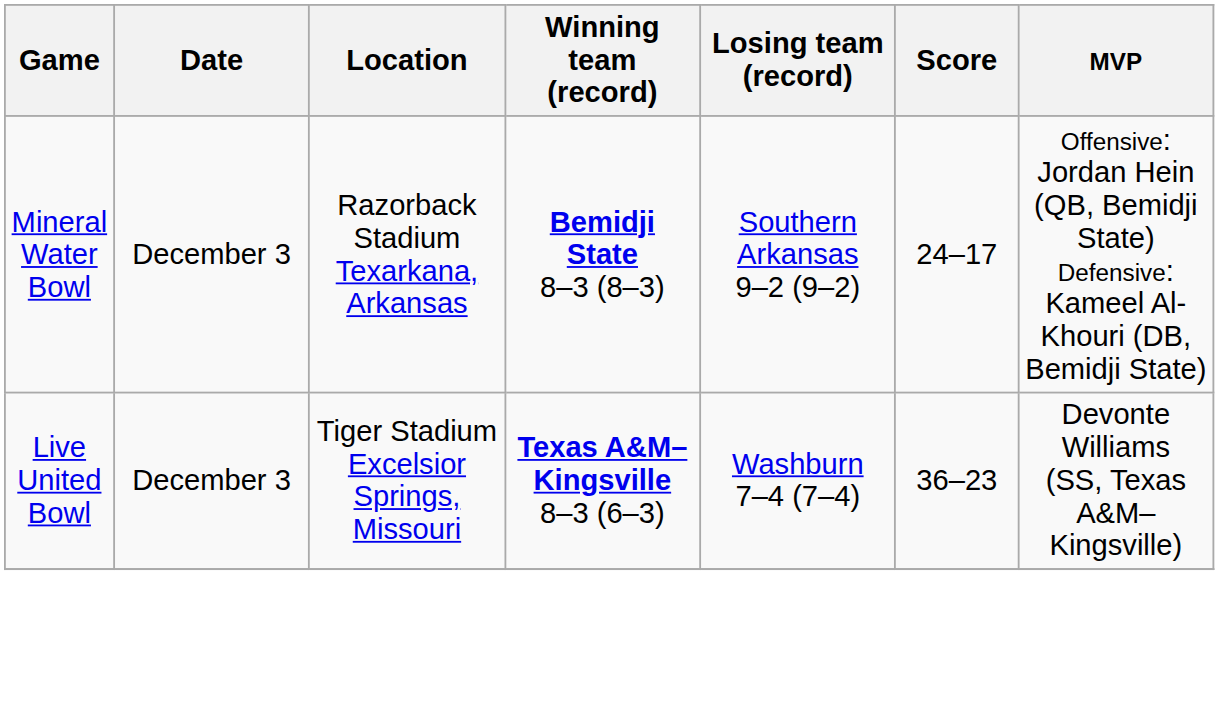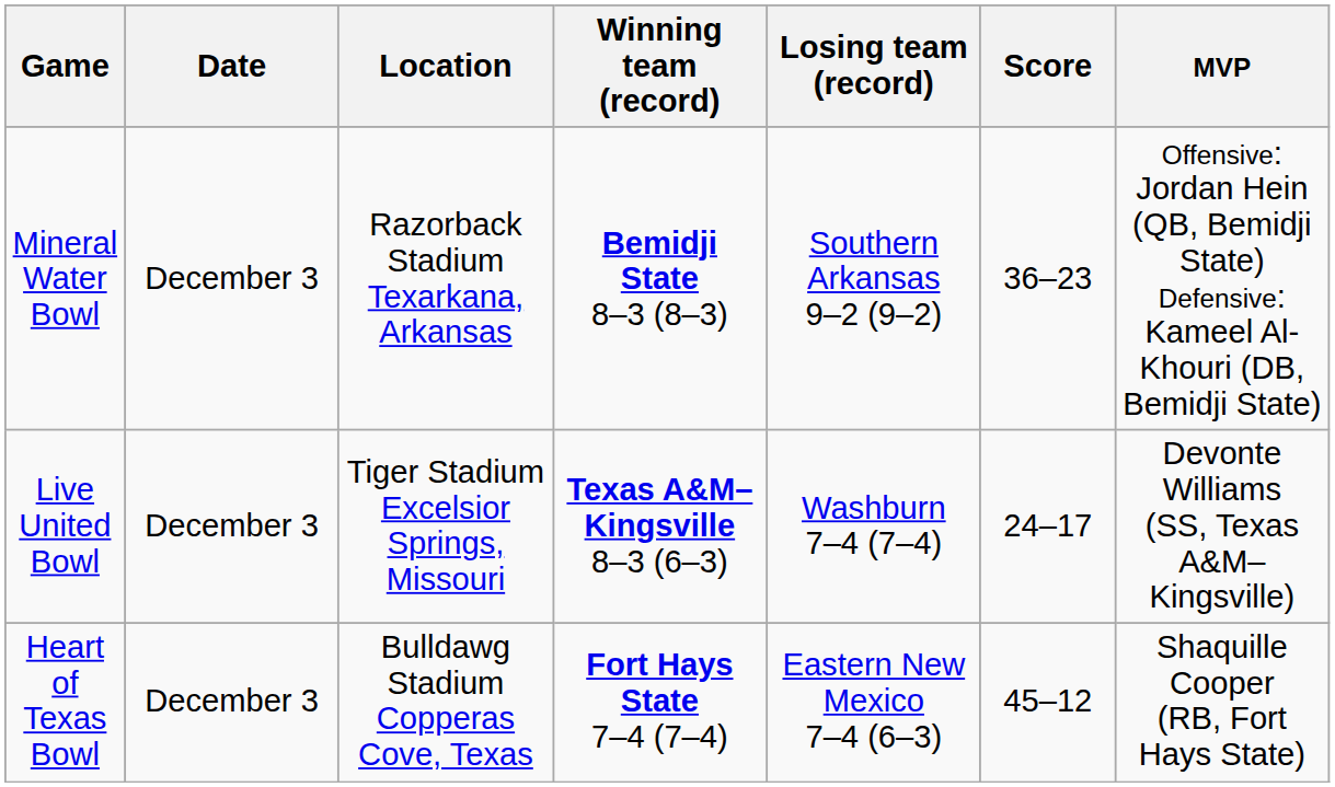 <table class="wikitable" style="text-align:center;">
 <tr>
 <th style="width:50px">Game</th>
 <th style="width:100px">Date</th>
 <th style="width:100px">Location</th>
 <th style="width:100px">Winning team<br>(record)</th>
 <th style="width:100px">Losing team<br>(record)</th>
 <th style="width:60px;">Score</th>
 <th style="width:100px"><small>MVP</small></th>
 </tr>
 <tr>
 <td><a href='#'>Mineral Water Bowl</a></td>
 <td>December 3</td>
 <td>Razorback Stadium<br><a href='#'>Texarkana, Arkansas</a></td>
 <td><strong><a href='#'>Bemidji State</a></strong><br>8–3 (8–3)</td>
 <td><a href='#'>Southern Arkansas</a><br>9–2 (9–2)</td>
-<td>24–17</td>
+<td>36–23</td>
 <td><small>Offensive</small>: Jordan Hein (QB, Bemidji State)<br><small>Defensive</small>: Kameel Al-Khouri (DB, Bemidji State)</td>
 </tr>
 <tr>
 <td><a href='#'>Live United Bowl</a></td>
 <td>December 3</td>
 <td>Tiger Stadium<br><a href='#'>Excelsior Springs, Missouri</a></td>
 <td><strong><a href='#'>Texas A&M–Kingsville</a></strong><br>8–3 (6–3)</td>
 <td><a href='#'>Washburn</a><br>7–4 (7–4)</td>
-<td>36–23</td>
+<td>24–17</td>
 <td>Devonte Williams<br>(SS, Texas A&M–Kingsville)</td>
+</tr>
+<tr>
+<td><a href='#'>Heart of Texas Bowl</a></td>
+<td>December 3</td>
+<td>Bulldawg Stadium<br><a href='#'>Copperas Cove, Texas</a></td>
+<td><strong><a href='#'>Fort Hays State</a></strong><br>7–4 (7–4)</td>
+<td><a href='#'>Eastern New Mexico</a><br>7–4 (6–3)</td>
+<td>45–12</td>
+<td>Shaquille Cooper<br>(RB, Fort Hays State)</td>
 </tr>
 <tr>
 </tr>
 </table>
